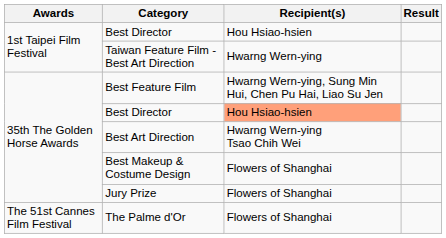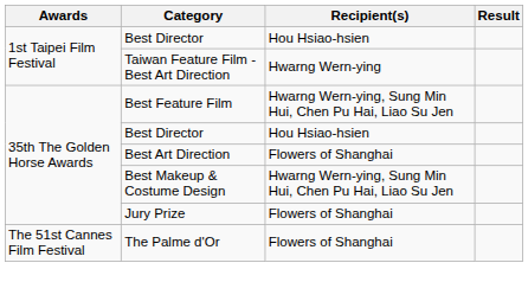 <table class="wikitable">
 <tr>
 <th>Awards</th>
 <th>Category</th>
 <th>Recipient(s)</th>
 <th>Result</th>
 </tr>
 <tr>
 <td rowspan="2">1st Taipei Film Festival</td>
 <td>Best Director</td>
 <td>Hou Hsiao-hsien</td>
 <td></td>
 </tr>
 <tr>
 <td>Taiwan Feature Film - Best Art Direction</td>
 <td>Hwarng Wern-ying</td>
 <td></td>
 </tr>
 <tr>
 <td rowspan="5">35th The Golden Horse Awards</td>
 <td>Best Feature Film</td>
 <td>Hwarng Wern-ying, Sung Min Hui, Chen Pu Hai, Liao Su Jen</td>
 <td></td>
 </tr>
 <tr>
 <td>Best Director</td>
-<td style="background: lightsalmon;">Hou Hsiao-hsien</td>
+<td>Hou Hsiao-hsien</td>
 <td></td>
 </tr>
 <tr>
 <td>Best Art Direction</td>
-<td>Hwarng Wern-ying<br>Tsao Chih Wei</td>
+<td>Flowers of Shanghai</td>
 <td></td>
 </tr>
 <tr>
 <td>Best Makeup & Costume Design</td>
-<td>Flowers of Shanghai</td>
+<td>Hwarng Wern-ying, Sung Min Hui, Chen Pu Hai, Liao Su Jen</td>
 <td></td>
 </tr>
 <tr>
 <td>Jury Prize</td>
 <td>Flowers of Shanghai</td>
 <td></td>
 </tr>
 <tr>
 <td>The 51st Cannes Film Festival</td>
 <td>The Palme d'Or</td>
 <td>Flowers of Shanghai</td>
 <td></td>
 </tr>
 </table>
